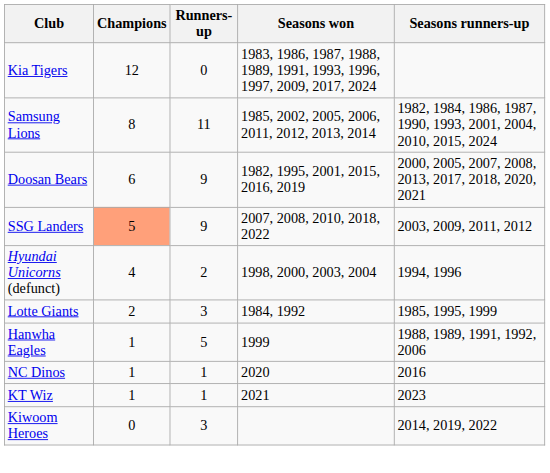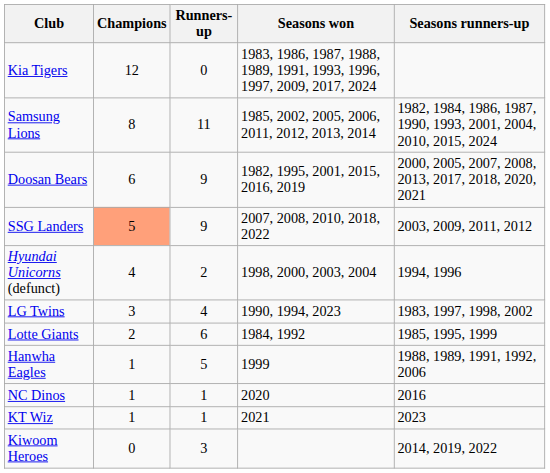 <table class="wikitable">
 <tr>
 <th>Club</th>
 <th>Champions</th>
 <th>Runners-up</th>
 <th>Seasons won</th>
 <th>Seasons runners-up</th>
 </tr>
 <tr>
 <td><a href='#'>Kia Tigers</a></td>
 <td align=center>12</td>
 <td align=center>0</td>
 <td>1983, 1986, 1987, 1988, 1989, 1991, 1993, 1996, 1997, 2009, 2017, 2024</td>
 <td></td>
 </tr>
 <tr>
 <td><a href='#'>Samsung Lions</a></td>
 <td align=center>8</td>
 <td align=center>11</td>
 <td>1985, 2002, 2005, 2006, 2011, 2012, 2013, 2014</td>
 <td>1982, 1984, 1986, 1987, 1990, 1993, 2001, 2004, 2010, 2015, 2024</td>
 </tr>
 <tr>
 <td><a href='#'>Doosan Bears</a></td>
 <td align=center>6</td>
 <td align=center>9</td>
 <td>1982, 1995, 2001, 2015, 2016, 2019</td>
 <td>2000, 2005, 2007, 2008, 2013, 2017, 2018, 2020, 2021</td>
 </tr>
 <tr>
 <td><a href='#'>SSG Landers</a></td>
 <td align=center style="background: lightsalmon;">5</td>
 <td align=center>9</td>
 <td>2007, 2008, 2010, 2018, 2022</td>
 <td>2003, 2009, 2011, 2012</td>
 </tr>
 <tr>
 <td><em><a href='#'>Hyundai Unicorns</a></em> (defunct)</td>
 <td align=center>4</td>
 <td align=center>2</td>
 <td>1998, 2000, 2003, 2004</td>
 <td>1994, 1996</td>
 </tr>
 <tr>
+<td><a href='#'>LG Twins</a></td>
+<td align=center>3</td>
+<td align=center>4</td>
+<td>1990, 1994, 2023</td>
+<td>1983, 1997, 1998, 2002</td>
+</tr>
+<tr>
 <td><a href='#'>Lotte Giants</a></td>
 <td align=center>2</td>
-<td align=center>3</td>
+<td align=center>6</td>
 <td>1984, 1992</td>
 <td>1985, 1995, 1999</td>
 </tr>
 <tr>
 <td><a href='#'>Hanwha Eagles</a></td>
 <td align=center>1</td>
 <td align=center>5</td>
 <td>1999</td>
 <td>1988, 1989, 1991, 1992, 2006</td>
 </tr>
 <tr>
 <td><a href='#'>NC Dinos</a></td>
 <td align=center>1</td>
 <td align=center>1</td>
 <td>2020</td>
 <td>2016</td>
 </tr>
 <tr>
 <td><a href='#'>KT Wiz</a></td>
 <td align=center>1</td>
 <td align=center>1</td>
 <td>2021</td>
 <td>2023</td>
 </tr>
 <tr>
 <td><a href='#'>Kiwoom Heroes</a></td>
 <td align=center>0</td>
 <td align=center>3</td>
 <td></td>
 <td>2014, 2019, 2022</td>
 </tr>
 </table>
